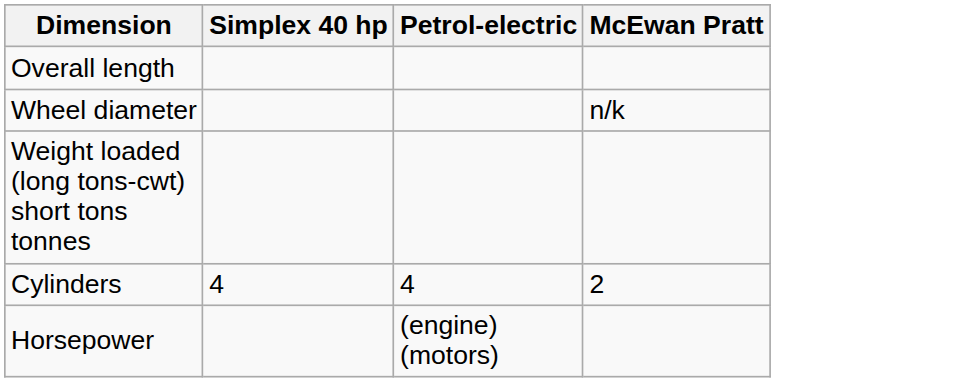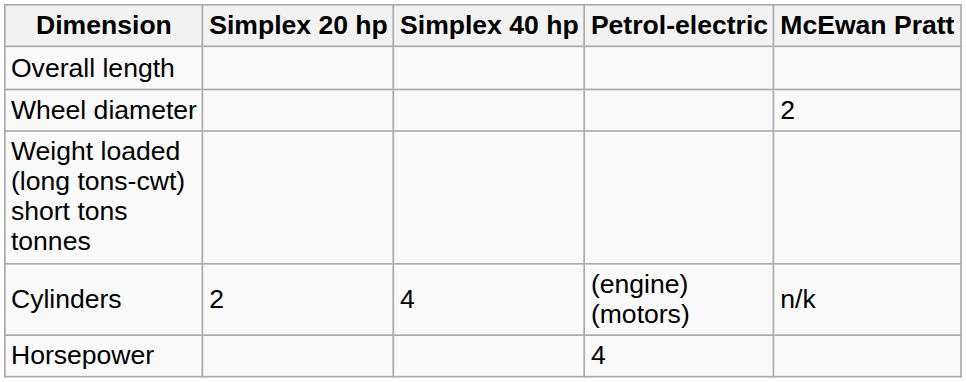 <table class="wikitable">
 <tr>
 <th>Dimension</th>
+<th>Simplex 20 hp</th>
 <th>Simplex 40 hp</th>
 <th>Petrol-electric</th>
 <th>McEwan Pratt</th>
 </tr>
 <tr>
 <td>Overall length</td>
 <td></td>
 <td></td>
 <td></td>
+<td></td>
 </tr>
 <tr>
 <td>Wheel diameter</td>
 <td></td>
 <td></td>
-<td>n/k</td>
+<td></td>
+<td>2</td>
 </tr>
 <tr>
 <td>Weight loaded<br> (long tons-cwt)<br>short tons <br>tonnes</td>
 <td></td>
 <td></td>
 <td></td>
+<td></td>
 </tr>
 <tr>
 <td>Cylinders</td>
+<td>2</td>
 <td>4</td>
-<td>4</td>
-<td>2</td>
+<td> (engine)<br> (motors)</td>
+<td>n/k</td>
 </tr>
 <tr>
 <td>Horsepower</td>
 <td></td>
-<td> (engine)<br> (motors)</td>
+<td></td>
+<td>4</td>
 <td></td>
 </tr>
 </table>
